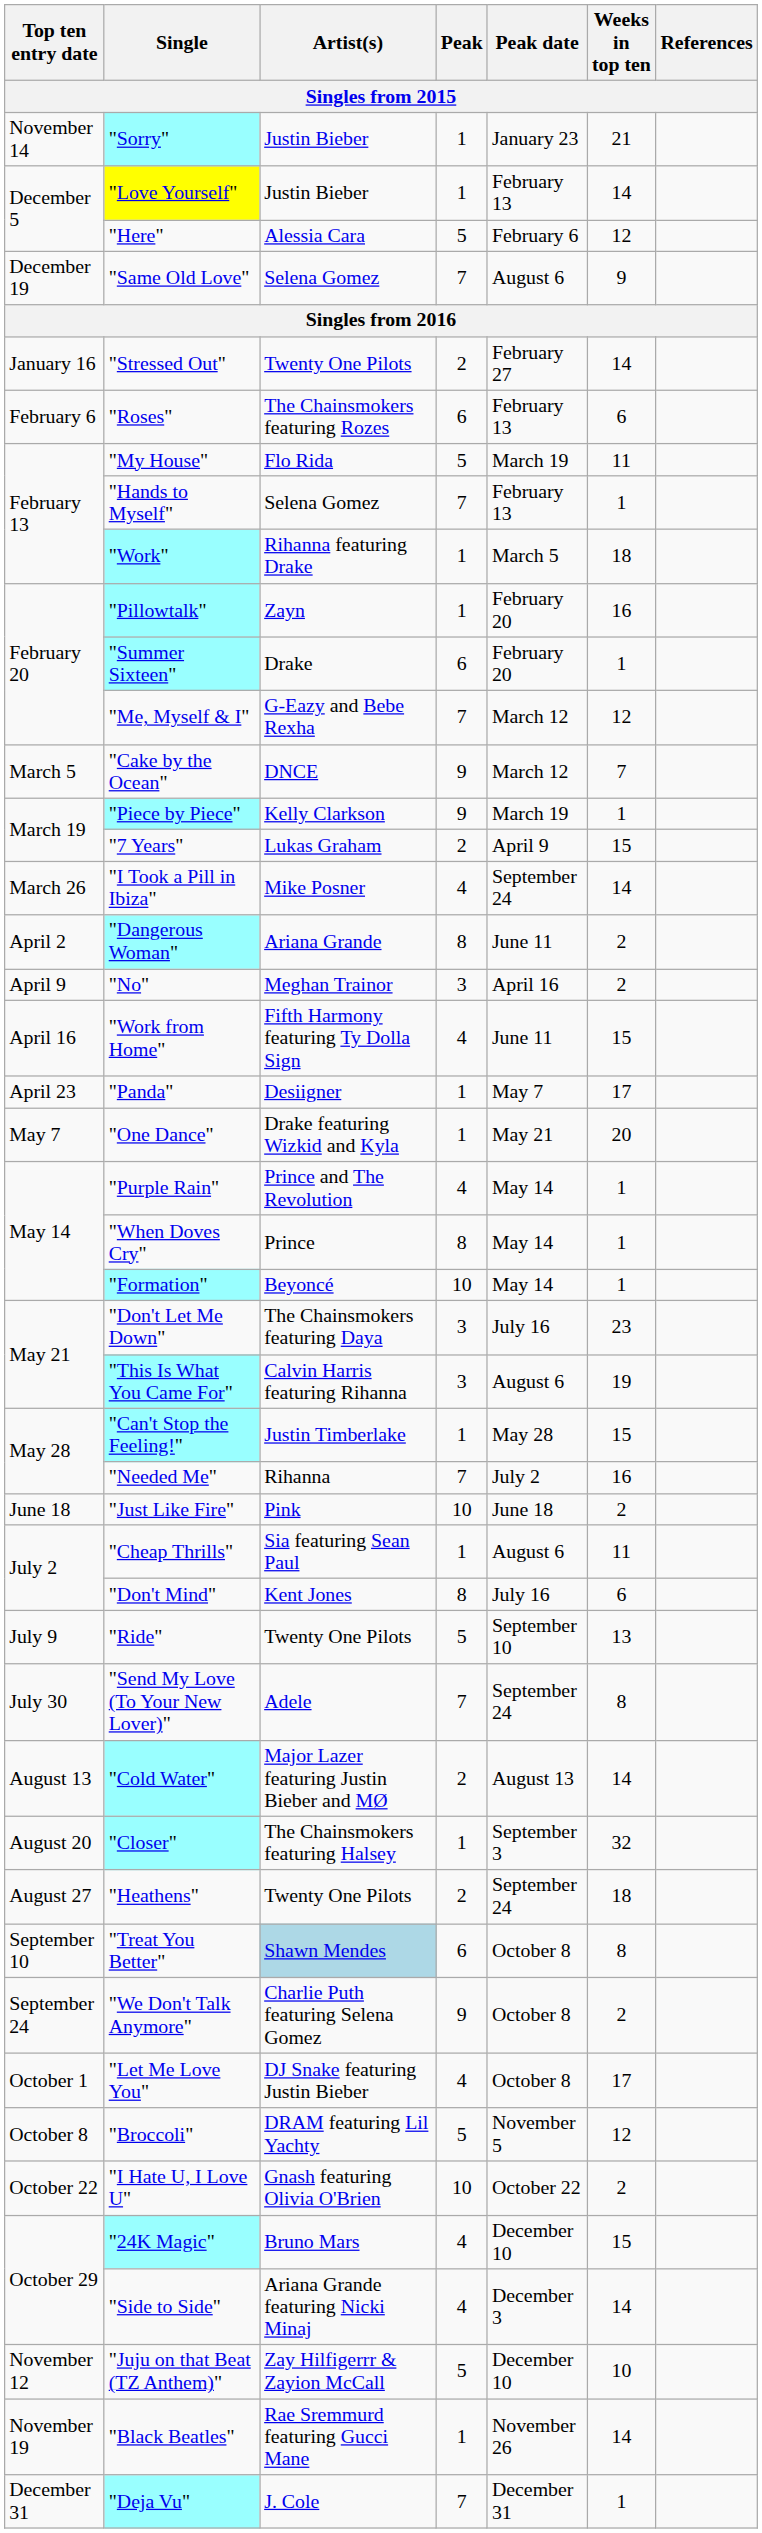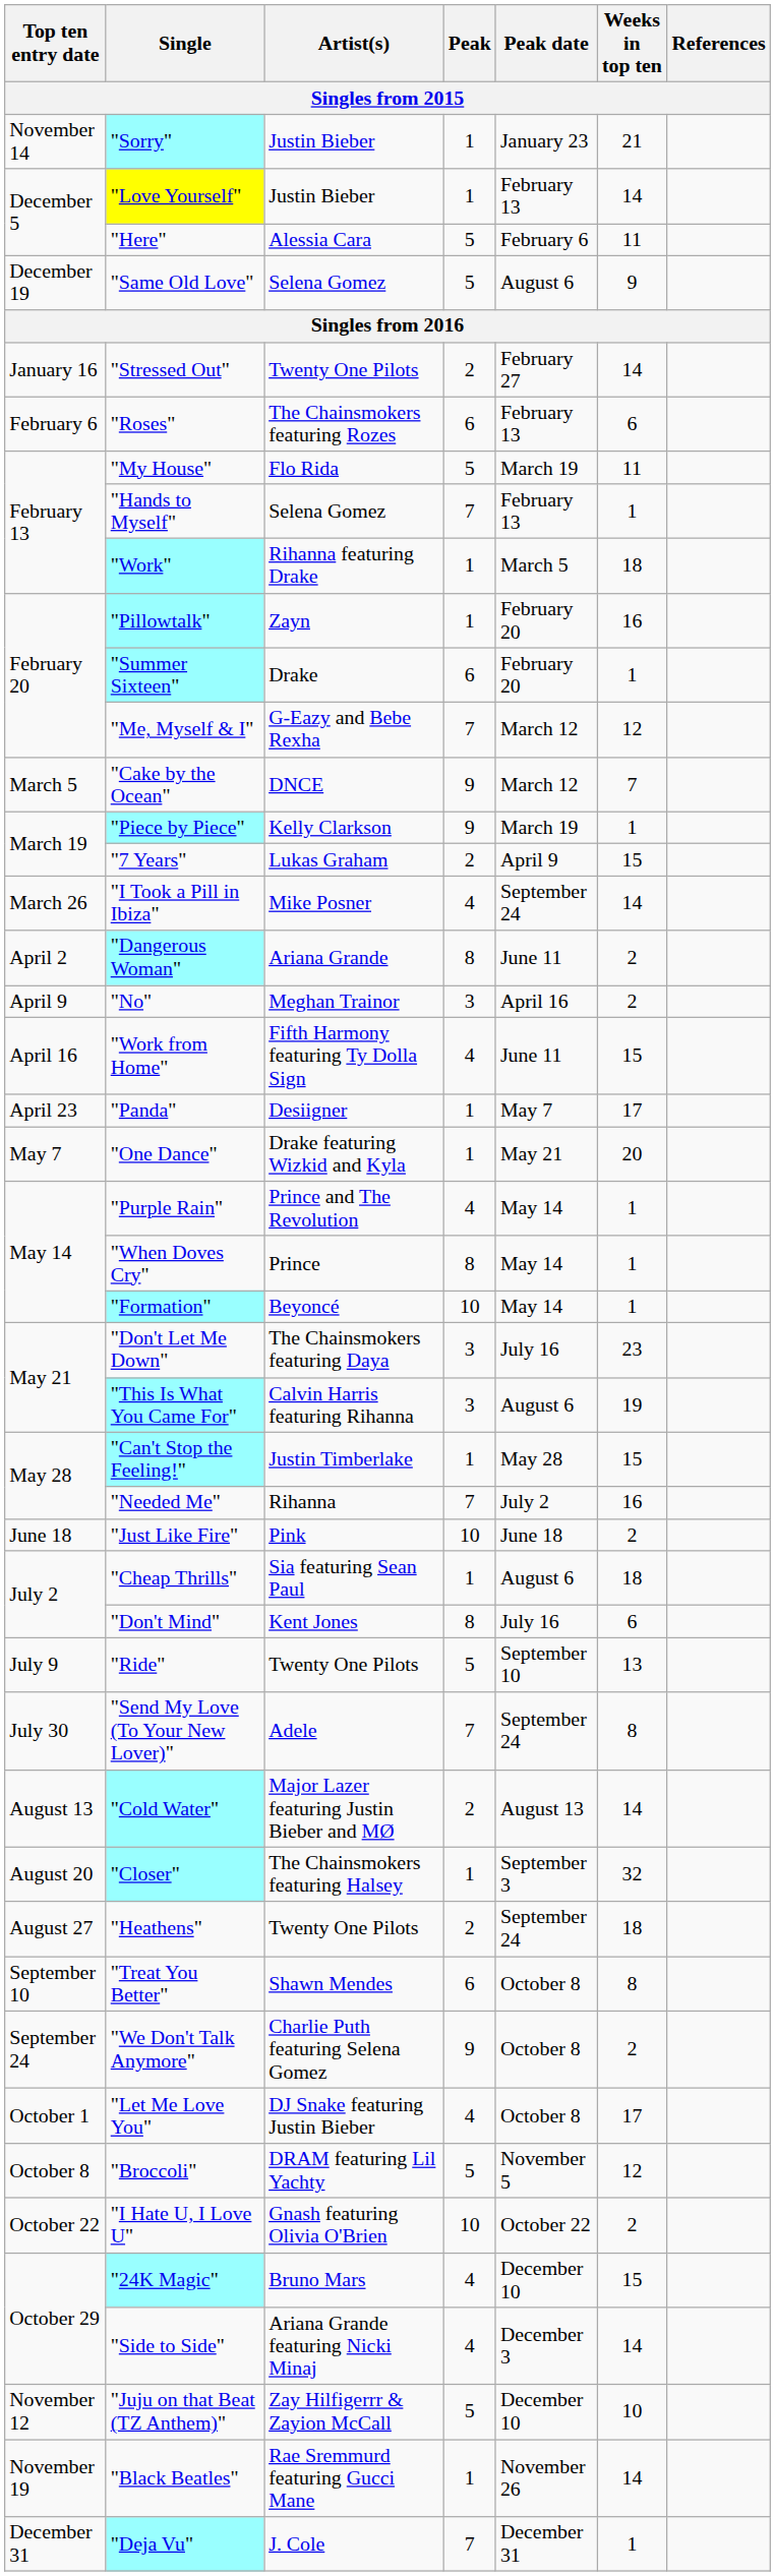 <table class="wikitable sortable">
 <tr>
 <th>Top ten<br>entry date</th>
 <th>Single</th>
 <th>Artist(s)</th>
 <th data-sort-type="number">Peak</th>
 <th>Peak date</th>
 <th data-sort-type="number">Weeks in<br>top ten</th>
 <th>References</th>
 </tr>
 <tr>
 <th colspan=7><a href='#'>Singles from 2015</a></th>
 </tr>
 <tr>
 <td>November 14</td>
 <td style= "background:#9ff;">"<a href='#'>Sorry</a>"  </td>
 <td><a href='#'>Justin Bieber</a></td>
 <td style="text-align:center;">1</td>
 <td>January 23</td>
 <td style="text-align:center;">21</td>
 <td style="text-align:center;"></td>
 </tr>
 <tr>
 <td rowspan=2>December 5</td>
 <td style= "background:#FFFF00;">"<a href='#'>Love Yourself</a>"    </td>
 <td>Justin Bieber</td>
 <td style="text-align:center;">1</td>
 <td>February 13</td>
 <td style="text-align:center;">14</td>
 <td style="text-align:center;"></td>
 </tr>
 <tr>
 <td>"<a href='#'>Here</a>"</td>
 <td><a href='#'>Alessia Cara</a></td>
 <td style="text-align:center;">5</td>
 <td>February 6</td>
-<td style="text-align:center;">12</td>
+<td style="text-align:center;">11</td>
 <td style="text-align:center;"></td>
 </tr>
 <tr>
 <td>December 19</td>
 <td>"<a href='#'>Same Old Love</a>"</td>
 <td><a href='#'>Selena Gomez</a></td>
-<td style="text-align:center;">7</td>
+<td style="text-align:center;">5</td>
 <td>August 6</td>
 <td style="text-align:center;">9</td>
 <td style="text-align:center;"></td>
 </tr>
 <tr>
 <th colspan=7>Singles from 2016</th>
 </tr>
 <tr>
 <td>January 16</td>
 <td>"<a href='#'>Stressed Out</a>" </td>
 <td><a href='#'>Twenty One Pilots</a></td>
 <td style="text-align:center;">2</td>
 <td>February 27</td>
 <td style="text-align:center;">14</td>
 <td style="text-align:center;"></td>
 </tr>
 <tr>
 <td>February 6</td>
 <td>"<a href='#'>Roses</a>"</td>
 <td><a href='#'>The Chainsmokers</a> featuring <a href='#'>Rozes</a></td>
 <td style="text-align:center;">6</td>
 <td>February 13</td>
 <td style="text-align:center;">6</td>
 <td style="text-align:center;"></td>
 </tr>
 <tr>
 <td rowspan=3>February 13</td>
 <td>"<a href='#'>My House</a>"</td>
 <td><a href='#'>Flo Rida</a></td>
 <td style="text-align:center;">5</td>
 <td>March 19</td>
 <td style="text-align:center;">11</td>
 <td style="text-align:center;"></td>
 </tr>
 <tr>
 <td>"<a href='#'>Hands to Myself</a>"</td>
 <td>Selena Gomez</td>
 <td style="text-align:center;">7</td>
 <td>February 13</td>
 <td style="text-align:center;">1</td>
 <td style="text-align:center;"></td>
 </tr>
 <tr>
 <td style="background:#9ff;">"<a href='#'>Work</a>"  </td>
 <td><a href='#'>Rihanna</a> featuring <a href='#'>Drake</a></td>
 <td style="text-align:center;">1</td>
 <td>March 5</td>
 <td style="text-align:center;">18</td>
 <td style="text-align:center;"></td>
 </tr>
 <tr>
 <td rowspan=3>February 20</td>
 <td style="background:#9ff;">"<a href='#'>Pillowtalk</a>" </td>
 <td><a href='#'>Zayn</a></td>
 <td style="text-align:center;">1</td>
 <td>February 20</td>
 <td style="text-align:center;">16</td>
 <td style="text-align:center;"></td>
 </tr>
 <tr>
 <td style="background:#9ff;">"<a href='#'>Summer Sixteen</a>" </td>
 <td>Drake</td>
 <td style="text-align:center;">6</td>
 <td>February 20</td>
 <td style="text-align:center;">1</td>
 <td style="text-align:center;"></td>
 </tr>
 <tr>
 <td>"<a href='#'>Me, Myself & I</a>"</td>
 <td><a href='#'>G-Eazy</a> and <a href='#'>Bebe Rexha</a></td>
 <td style="text-align:center;">7</td>
 <td>March 12</td>
 <td style="text-align:center;">12</td>
 <td style="text-align:center;"></td>
 </tr>
 <tr>
 <td>March 5</td>
 <td>"<a href='#'>Cake by the Ocean</a>"</td>
 <td><a href='#'>DNCE</a></td>
 <td style="text-align:center;">9</td>
 <td>March 12</td>
 <td style="text-align:center;">7</td>
 <td style="text-align:center;"></td>
 </tr>
 <tr>
 <td rowspan=2>March 19</td>
 <td style="background:#9ff;">"<a href='#'>Piece by Piece</a>" </td>
 <td><a href='#'>Kelly Clarkson</a></td>
 <td style="text-align:center;">9</td>
 <td>March 19</td>
 <td style="text-align:center;">1</td>
 <td style="text-align:center;"></td>
 </tr>
 <tr>
 <td>"<a href='#'>7 Years</a>"</td>
 <td><a href='#'>Lukas Graham</a></td>
 <td style="text-align:center;">2</td>
 <td>April 9</td>
 <td style="text-align:center;">15</td>
 <td style="text-align:center;"></td>
 </tr>
 <tr>
 <td>March 26</td>
 <td>"<a href='#'>I Took a Pill in Ibiza</a>"</td>
 <td><a href='#'>Mike Posner</a></td>
 <td style="text-align:center;">4</td>
 <td>September 24</td>
 <td style="text-align:center;">14</td>
 <td style="text-align:center;"></td>
 </tr>
 <tr>
 <td>April 2</td>
 <td style="background:#9ff;">"<a href='#'>Dangerous Woman</a>" </td>
 <td><a href='#'>Ariana Grande</a></td>
 <td style="text-align:center;">8</td>
 <td>June 11</td>
 <td style="text-align:center;">2</td>
 <td style="text-align:center;"></td>
 </tr>
 <tr>
 <td>April 9</td>
 <td>"<a href='#'>No</a>"</td>
 <td><a href='#'>Meghan Trainor</a></td>
 <td style="text-align:center;">3</td>
 <td>April 16</td>
 <td style="text-align:center;">2</td>
 <td style="text-align:center;"></td>
 </tr>
 <tr>
 <td>April 16</td>
 <td>"<a href='#'>Work from Home</a>"</td>
 <td><a href='#'>Fifth Harmony</a> featuring <a href='#'>Ty Dolla Sign</a></td>
 <td style="text-align:center;">4</td>
 <td>June 11</td>
 <td style="text-align:center;">15</td>
 <td style="text-align:center;"></td>
 </tr>
 <tr>
 <td>April 23</td>
 <td>"<a href='#'>Panda</a>" </td>
 <td><a href='#'>Desiigner</a></td>
 <td style="text-align:center;">1</td>
 <td>May 7</td>
 <td style="text-align:center;">17</td>
 <td style="text-align:center;"></td>
 </tr>
 <tr>
 <td>May 7</td>
 <td>"<a href='#'>One Dance</a>" </td>
 <td>Drake featuring <a href='#'>Wizkid</a> and <a href='#'>Kyla</a></td>
 <td style="text-align:center;">1</td>
 <td>May 21</td>
 <td style="text-align:center;">20</td>
 <td style="text-align:center;"></td>
 </tr>
 <tr>
 <td rowspan=3>May 14</td>
 <td>"<a href='#'>Purple Rain</a>"</td>
 <td><a href='#'>Prince</a> and <a href='#'>The Revolution</a></td>
 <td style="text-align:center;">4  </td>
 <td>May 14</td>
 <td style="text-align:center;">1 </td>
 <td style="text-align:center;"></td>
 </tr>
 <tr>
 <td>"<a href='#'>When Doves Cry</a>"</td>
 <td>Prince</td>
 <td style="text-align:center;">8  </td>
 <td>May 14</td>
 <td style="text-align:center;">1 </td>
 <td style="text-align:center;"></td>
 </tr>
 <tr>
 <td style="background:#9ff;">"<a href='#'>Formation</a>" </td>
 <td><a href='#'>Beyoncé</a></td>
 <td style="text-align:center;">10</td>
 <td>May 14</td>
 <td style="text-align:center;">1</td>
 <td style="text-align:center;"></td>
 </tr>
 <tr>
 <td rowspan=2>May 21</td>
 <td>"<a href='#'>Don't Let Me Down</a>" </td>
 <td>The Chainsmokers featuring <a href='#'>Daya</a></td>
 <td style="text-align:center;">3</td>
 <td>July 16</td>
 <td style="text-align:center;">23</td>
 <td style="text-align:center;"></td>
 </tr>
 <tr>
 <td style="background:#9ff;">"<a href='#'>This Is What You Came For</a>" </td>
 <td><a href='#'>Calvin Harris</a> featuring Rihanna</td>
 <td style="text-align:center;">3</td>
 <td>August 6</td>
 <td style="text-align:center;">19</td>
 <td style="text-align:center;"></td>
 </tr>
 <tr>
 <td rowspan=2>May 28</td>
 <td style="background:#9ff;">"<a href='#'>Can't Stop the Feeling!</a>"  </td>
 <td><a href='#'>Justin Timberlake</a></td>
 <td style="text-align:center;">1</td>
 <td>May 28</td>
 <td style="text-align:center;">15</td>
 <td style="text-align:center;"></td>
 </tr>
 <tr>
 <td>"<a href='#'>Needed Me</a>"</td>
 <td>Rihanna</td>
 <td style="text-align:center;">7</td>
 <td>July 2</td>
 <td style="text-align:center;">16</td>
 <td style="text-align:center;"></td>
 </tr>
 <tr>
 <td>June 18</td>
 <td>"<a href='#'>Just Like Fire</a>"</td>
 <td><a href='#'>Pink</a></td>
 <td style="text-align:center;">10</td>
 <td>June 18</td>
 <td style="text-align:center;">2</td>
 <td style="text-align:center;"></td>
 </tr>
 <tr>
 <td rowspan=2>July 2</td>
 <td>"<a href='#'>Cheap Thrills</a>"</td>
 <td><a href='#'>Sia</a> featuring <a href='#'>Sean Paul</a></td>
 <td style="text-align:center;">1</td>
 <td>August 6</td>
-<td style="text-align:center;">11</td>
+<td style="text-align:center;">18</td>
 <td style="text-align:center;"></td>
 </tr>
 <tr>
 <td>"<a href='#'>Don't Mind</a>"</td>
 <td><a href='#'>Kent Jones</a></td>
 <td style="text-align:center;">8</td>
 <td>July 16</td>
 <td style="text-align:center;">6</td>
 <td style="text-align:center;"></td>
 </tr>
 <tr>
 <td>July 9</td>
 <td>"<a href='#'>Ride</a>"</td>
 <td>Twenty One Pilots</td>
 <td style="text-align:center;">5</td>
 <td>September 10</td>
 <td style="text-align:center;">13</td>
 <td style="text-align:center;"></td>
 </tr>
 <tr>
 <td>July 30</td>
 <td>"<a href='#'>Send My Love (To Your New Lover)</a>"</td>
 <td><a href='#'>Adele</a></td>
 <td style="text-align:center;">7</td>
 <td>September 24</td>
 <td style="text-align:center;">8</td>
 <td style="text-align:center;"></td>
 </tr>
 <tr>
 <td>August 13</td>
 <td style="background:#9ff;">"<a href='#'>Cold Water</a>" </td>
 <td><a href='#'>Major Lazer</a> featuring Justin Bieber and <a href='#'>MØ</a></td>
 <td style="text-align:center;">2</td>
 <td>August 13</td>
 <td style="text-align:center;">14</td>
 <td style="text-align:center;"></td>
 </tr>
 <tr>
 <td>August 20</td>
 <td style="background:#9ff;">"<a href='#'>Closer</a>"  </td>
 <td>The Chainsmokers featuring <a href='#'>Halsey</a></td>
 <td style="text-align:center;">1</td>
 <td>September 3</td>
 <td style="text-align:center;">32</td>
 <td style="text-align:center;"></td>
 </tr>
 <tr>
 <td>August 27</td>
 <td>"<a href='#'>Heathens</a>"</td>
 <td>Twenty One Pilots</td>
 <td style="text-align:center;">2</td>
 <td>September 24</td>
 <td style="text-align:center;">18</td>
 <td style="text-align:center;"></td>
 </tr>
 <tr>
 <td>September 10</td>
 <td>"<a href='#'>Treat You Better</a>"</td>
-<td style="background: lightblue;"><a href='#'>Shawn Mendes</a></td>
+<td><a href='#'>Shawn Mendes</a></td>
 <td style="text-align:center;">6</td>
 <td>October 8</td>
 <td style="text-align:center;">8</td>
 <td style="text-align:center;"></td>
 </tr>
 <tr>
 <td>September 24</td>
 <td>"<a href='#'>We Don't Talk Anymore</a>"</td>
 <td><a href='#'>Charlie Puth</a> featuring Selena Gomez</td>
 <td style="text-align:center;">9</td>
 <td>October 8</td>
 <td style="text-align:center;">2</td>
 <td style="text-align:center;"></td>
 </tr>
 <tr>
 <td>October 1</td>
 <td>"<a href='#'>Let Me Love You</a>"</td>
 <td><a href='#'>DJ Snake</a> featuring Justin Bieber</td>
 <td style="text-align:center;">4</td>
 <td>October 8</td>
 <td style="text-align:center;">17</td>
 <td style="text-align:center;"></td>
 </tr>
 <tr>
 <td>October 8</td>
 <td>"<a href='#'>Broccoli</a>"</td>
 <td><a href='#'>DRAM</a> featuring <a href='#'>Lil Yachty</a></td>
 <td style="text-align:center;">5</td>
 <td>November 5</td>
 <td style="text-align:center;">12</td>
 <td style="text-align:center;"></td>
 </tr>
 <tr>
 <td>October 22</td>
 <td>"<a href='#'>I Hate U, I Love U</a>"</td>
 <td><a href='#'>Gnash</a> featuring <a href='#'>Olivia O'Brien</a></td>
 <td style="text-align:center;">10</td>
 <td>October 22</td>
 <td style="text-align:center;">2</td>
 <td style="text-align:center;"></td>
 </tr>
 <tr>
 <td rowspan=2>October 29</td>
 <td style="background:#9ff;">"<a href='#'>24K Magic</a>" </td>
 <td><a href='#'>Bruno Mars</a></td>
 <td style="text-align:center;">4</td>
 <td>December 10</td>
 <td style="text-align:center;">15</td>
 <td style="text-align:center;"></td>
 </tr>
 <tr>
 <td>"<a href='#'>Side to Side</a>"</td>
 <td>Ariana Grande featuring <a href='#'>Nicki Minaj</a></td>
 <td style="text-align:center;">4</td>
 <td>December 3</td>
 <td style="text-align:center;">14</td>
 <td style="text-align:center;"></td>
 </tr>
 <tr>
 <td>November 12</td>
 <td>"<a href='#'>Juju on that Beat (TZ Anthem)</a>"</td>
 <td><a href='#'>Zay Hilfigerrr & Zayion McCall</a></td>
 <td style="text-align:center;">5</td>
 <td>December 10</td>
 <td style="text-align:center;">10</td>
 <td style="text-align:center;"></td>
 </tr>
 <tr>
 <td rowspan=1>November 19</td>
 <td>"<a href='#'>Black Beatles</a>"</td>
 <td><a href='#'>Rae Sremmurd</a> featuring <a href='#'>Gucci Mane</a></td>
 <td style="text-align:center;">1</td>
 <td>November 26</td>
 <td style="text-align:center;">14</td>
 <td style="text-align:center;"></td>
 </tr>
 <tr>
 <td>December 31</td>
 <td style="background:#9ff;">"<a href='#'>Deja Vu</a>" </td>
 <td><a href='#'>J. Cole</a></td>
 <td style="text-align:center;">7</td>
 <td>December 31</td>
 <td style="text-align:center;">1</td>
 <td style="text-align:center;"></td>
 </tr>
 </table>
